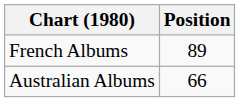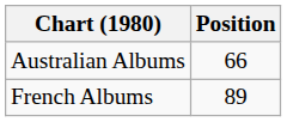 <table class="wikitable" style="text-align:center">
 <tr>
 <th>Chart (1980)</th>
 <th>Position</th>
 </tr>
 <tr>
+<td align="left">Australian Albums</td>
+<td>66</td>
+</tr>
+<tr>
 <td align="left">French Albums</td>
 <td>89</td>
 </tr>
-<tr>
-<td align="left">Australian Albums</td>
-<td>66</td>
-</tr>
 </table>
